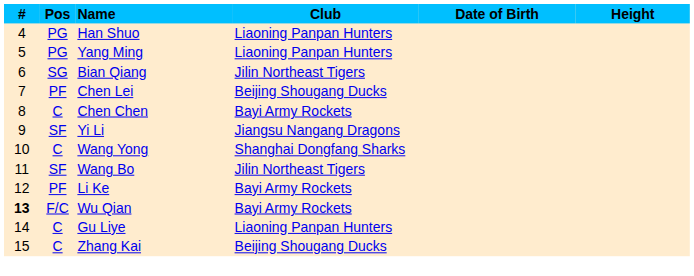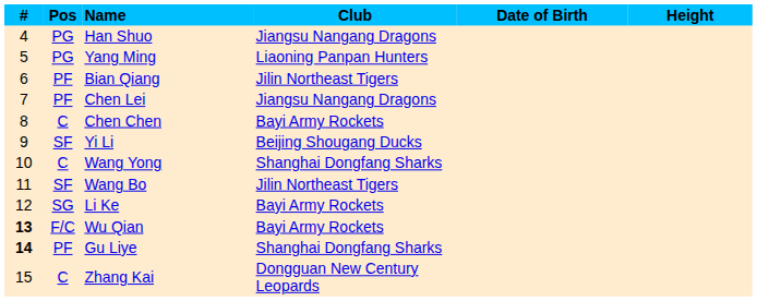 <table border=0 cellpadding=2 cellspacing=0  |- bgcolor=#FFECCE style="text-align:center; font-size:90%;" width=80%>
 <tr bgcolor=#00BFFF>
 <th width=5%>#</th>
 <th width=5%>Pos</th>
 <th width=22% align=left>Name</th>
 <th width=26%>Club</th>
 <th width=22%>Date of Birth</th>
 <th width=16%>Height</th>
 </tr>
 <tr>
 <td>4</td>
 <td><a href='#'>PG</a></td>
 <td align=left><a href='#'>Han Shuo</a></td>
-<td align=left> <a href='#'>Liaoning Panpan Hunters</a></td>
+<td align=left> <a href='#'>Jiangsu Nangang Dragons</a></td>
 <td align=left></td>
 <td></td>
 </tr>
 <tr>
 <td>5</td>
 <td><a href='#'>PG</a></td>
 <td align=left><a href='#'>Yang Ming</a></td>
 <td align=left> <a href='#'>Liaoning Panpan Hunters</a></td>
 <td align=left></td>
 <td></td>
 </tr>
 <tr>
 <td>6</td>
-<td><a href='#'>SG</a></td>
+<td><a href='#'>PF</a></td>
 <td align=left><a href='#'>Bian Qiang</a></td>
 <td align=left> <a href='#'>Jilin Northeast Tigers</a></td>
 <td align=left></td>
 <td></td>
 </tr>
 <tr>
 <td>7</td>
 <td><a href='#'>PF</a></td>
 <td align=left><a href='#'>Chen Lei</a></td>
-<td align=left> <a href='#'>Beijing Shougang Ducks</a></td>
+<td align=left> <a href='#'>Jiangsu Nangang Dragons</a></td>
 <td align=left></td>
 <td></td>
 </tr>
 <tr>
 <td>8</td>
 <td><a href='#'>C</a></td>
 <td align="left"><a href='#'>Chen Chen</a></td>
 <td align=left> <a href='#'>Bayi Army Rockets</a></td>
 <td align=left></td>
 <td></td>
 </tr>
 <tr>
 <td>9</td>
 <td><a href='#'>SF</a></td>
 <td align=left><a href='#'>Yi Li</a></td>
-<td align=left> <a href='#'>Jiangsu Nangang Dragons</a></td>
+<td align=left> <a href='#'>Beijing Shougang Ducks</a></td>
 <td align=left></td>
 <td></td>
 </tr>
 <tr>
 <td>10</td>
 <td><a href='#'>C</a></td>
 <td align=left><a href='#'>Wang Yong</a></td>
 <td align=left> <a href='#'>Shanghai Dongfang Sharks</a></td>
 <td align=left></td>
 <td></td>
 </tr>
 <tr>
 <td>11</td>
 <td><a href='#'>SF</a></td>
 <td align=left><a href='#'>Wang Bo</a></td>
 <td align=left> <a href='#'>Jilin Northeast Tigers</a></td>
 <td align=left></td>
 <td></td>
 </tr>
 <tr>
 <td>12</td>
-<td><a href='#'>PF</a></td>
+<td><a href='#'>SG</a></td>
 <td align=left><a href='#'>Li Ke</a></td>
 <td align=left> <a href='#'>Bayi Army Rockets</a></td>
 <td align=left></td>
 <td></td>
 </tr>
 <tr>
 <td><strong>13</strong></td>
 <td><a href='#'>F/C</a></td>
 <td align=left><a href='#'>Wu Qian</a></td>
 <td align=left> <a href='#'>Bayi Army Rockets</a></td>
 <td align=left></td>
 <td></td>
 </tr>
 <tr>
-<td>14</td>
-<td><a href='#'>C</a></td>
+<td><strong>14</strong></td>
+<td><a href='#'>PF</a></td>
 <td align=left><a href='#'>Gu Liye</a></td>
-<td align=left> <a href='#'>Liaoning Panpan Hunters</a></td>
+<td align=left> <a href='#'>Shanghai Dongfang Sharks</a></td>
 <td align=left></td>
 <td></td>
 </tr>
 <tr>
 <td>15</td>
 <td><a href='#'>C</a></td>
 <td align=left><a href='#'>Zhang Kai</a></td>
-<td align=left> <a href='#'>Beijing Shougang Ducks</a></td>
+<td align=left> <a href='#'>Dongguan New Century Leopards</a></td>
 <td align=left></td>
 <td></td>
 </tr>
 </table>
